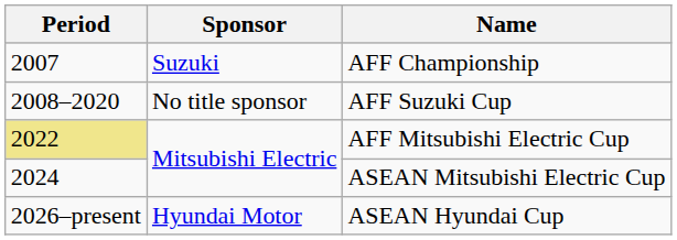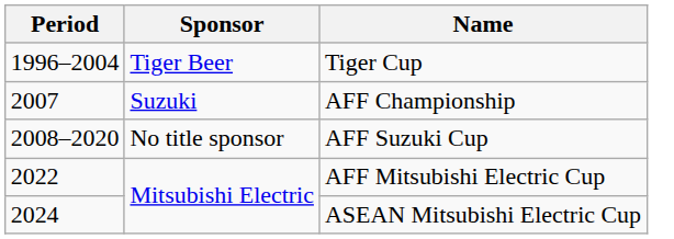 <table class="wikitable">
 <tr>
 <th>Period</th>
 <th>Sponsor</th>
 <th>Name</th>
+</tr>
+<tr>
+<td>1996–2004</td>
+<td><a href='#'>Tiger Beer</a></td>
+<td>Tiger Cup</td>
 </tr>
 <tr>
 <td>2007</td>
 <td><a href='#'>Suzuki</a></td>
 <td>AFF Championship</td>
 </tr>
 <tr>
 <td>2008–2020</td>
 <td>No title sponsor</td>
 <td>AFF Suzuki Cup</td>
 </tr>
 <tr>
-<td style="background: khaki;">2022</td>
+<td>2022</td>
 <td rowspan="2"><a href='#'>Mitsubishi Electric</a></td>
 <td>AFF Mitsubishi Electric Cup</td>
 </tr>
 <tr>
 <td>2024</td>
 <td>ASEAN Mitsubishi Electric Cup</td>
 </tr>
-<tr>
-<td>2026–present</td>
-<td><a href='#'>Hyundai Motor</a></td>
-<td>ASEAN Hyundai Cup</td>
-</tr>
 </table>
